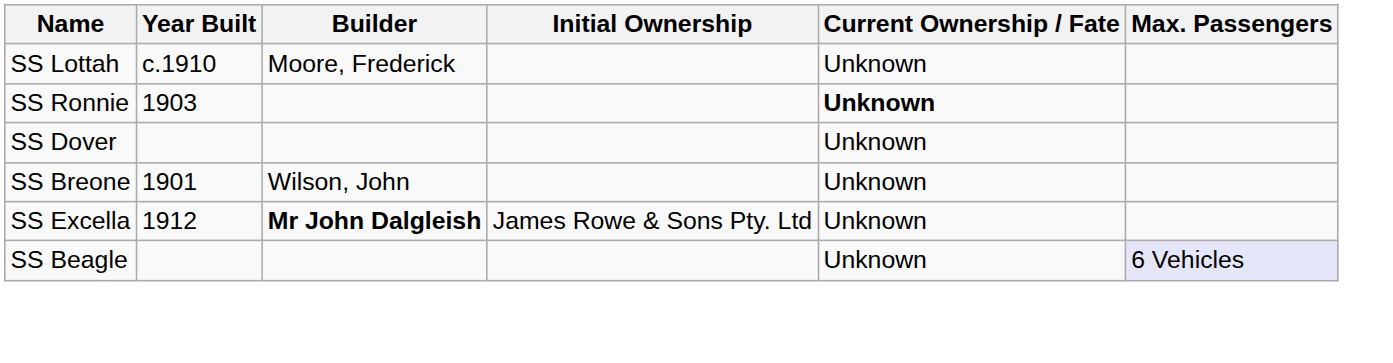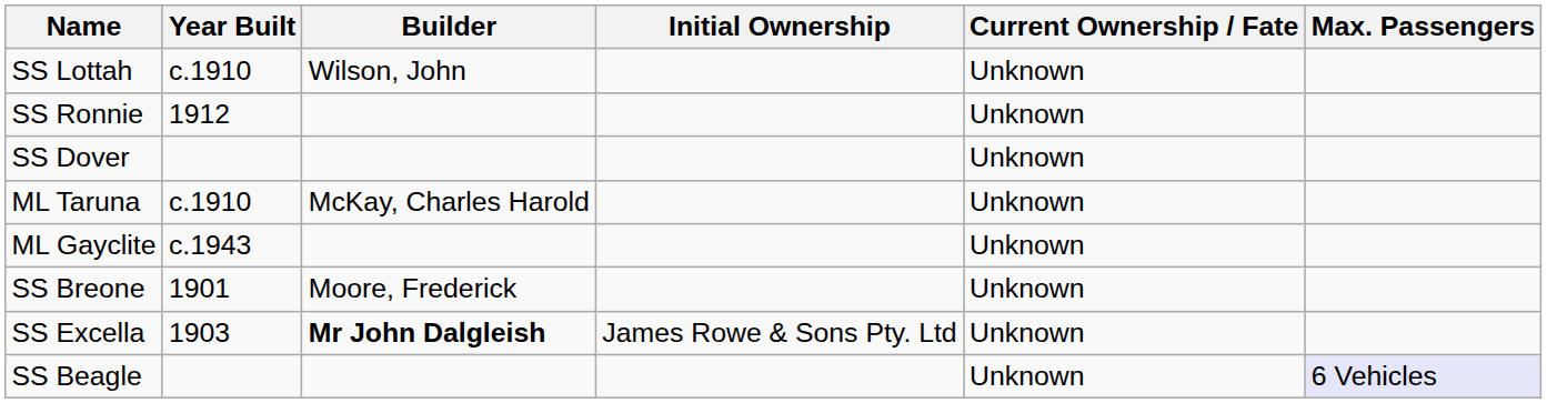 <table class="wikitable sortable">
 <tr>
 <th>Name</th>
 <th>Year Built</th>
 <th>Builder</th>
 <th>Initial Ownership</th>
 <th>Current Ownership / Fate</th>
 <th>Max. Passengers</th>
 </tr>
 <tr>
 <td>SS Lottah</td>
 <td>c.1910</td>
-<td>Moore, Frederick</td>
+<td>Wilson, John</td>
 <td></td>
 <td>Unknown</td>
 <td></td>
 </tr>
 <tr>
 <td>SS Ronnie</td>
-<td>1903</td>
+<td>1912</td>
 <td></td>
 <td></td>
-<td><strong>Unknown</strong></td>
+<td>Unknown</td>
 <td></td>
 </tr>
 <tr>
 <td>SS Dover</td>
 <td></td>
 <td></td>
 <td></td>
 <td>Unknown</td>
 <td></td>
 </tr>
 <tr>
+<td>ML Taruna</td>
+<td>c.1910</td>
+<td>McKay, Charles Harold</td>
+<td></td>
+<td>Unknown</td>
+<td></td>
+</tr>
+<tr>
+<td>ML Gayclite</td>
+<td>c.1943</td>
+<td></td>
+<td></td>
+<td>Unknown</td>
+<td></td>
+</tr>
+<tr>
 <td>SS Breone</td>
 <td>1901</td>
-<td>Wilson, John</td>
+<td>Moore, Frederick</td>
 <td></td>
 <td>Unknown</td>
 <td></td>
 </tr>
 <tr>
 <td>SS Excella</td>
-<td>1912</td>
+<td>1903</td>
 <td><strong>Mr John Dalgleish</strong></td>
 <td>James Rowe & Sons Pty. Ltd</td>
 <td>Unknown</td>
 <td></td>
 </tr>
 <tr>
 <td>SS Beagle</td>
 <td></td>
 <td></td>
 <td></td>
 <td>Unknown</td>
 <td style="background: lavender;">6 Vehicles</td>
 </tr>
 </table>
